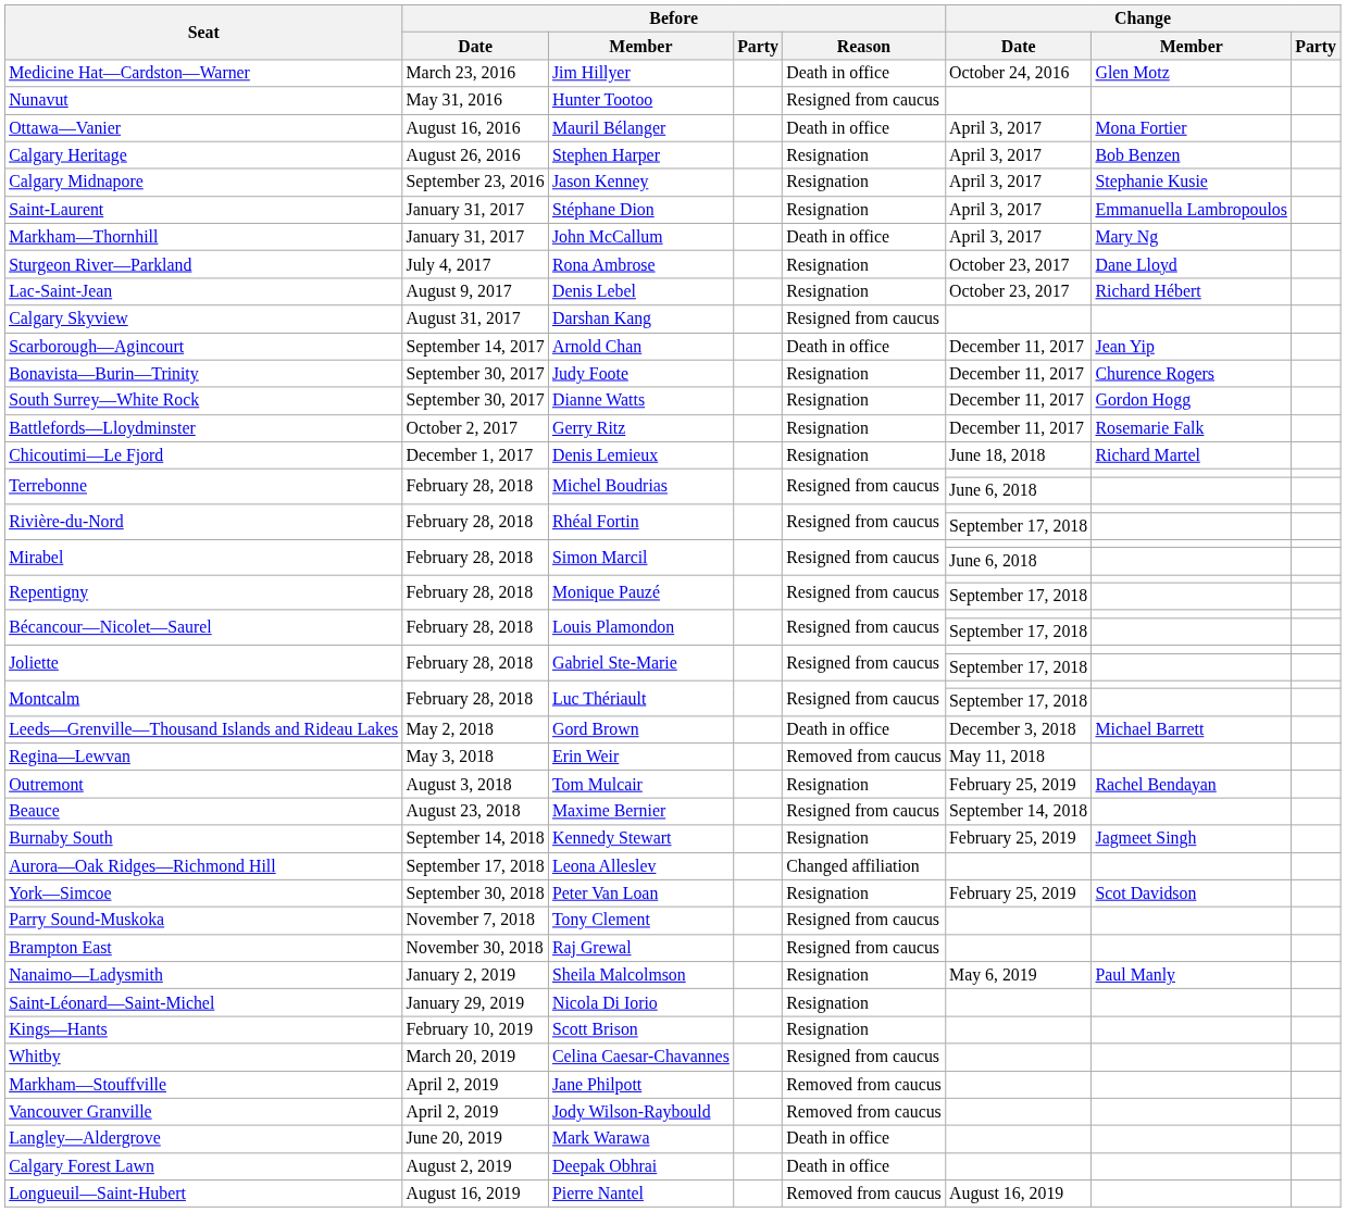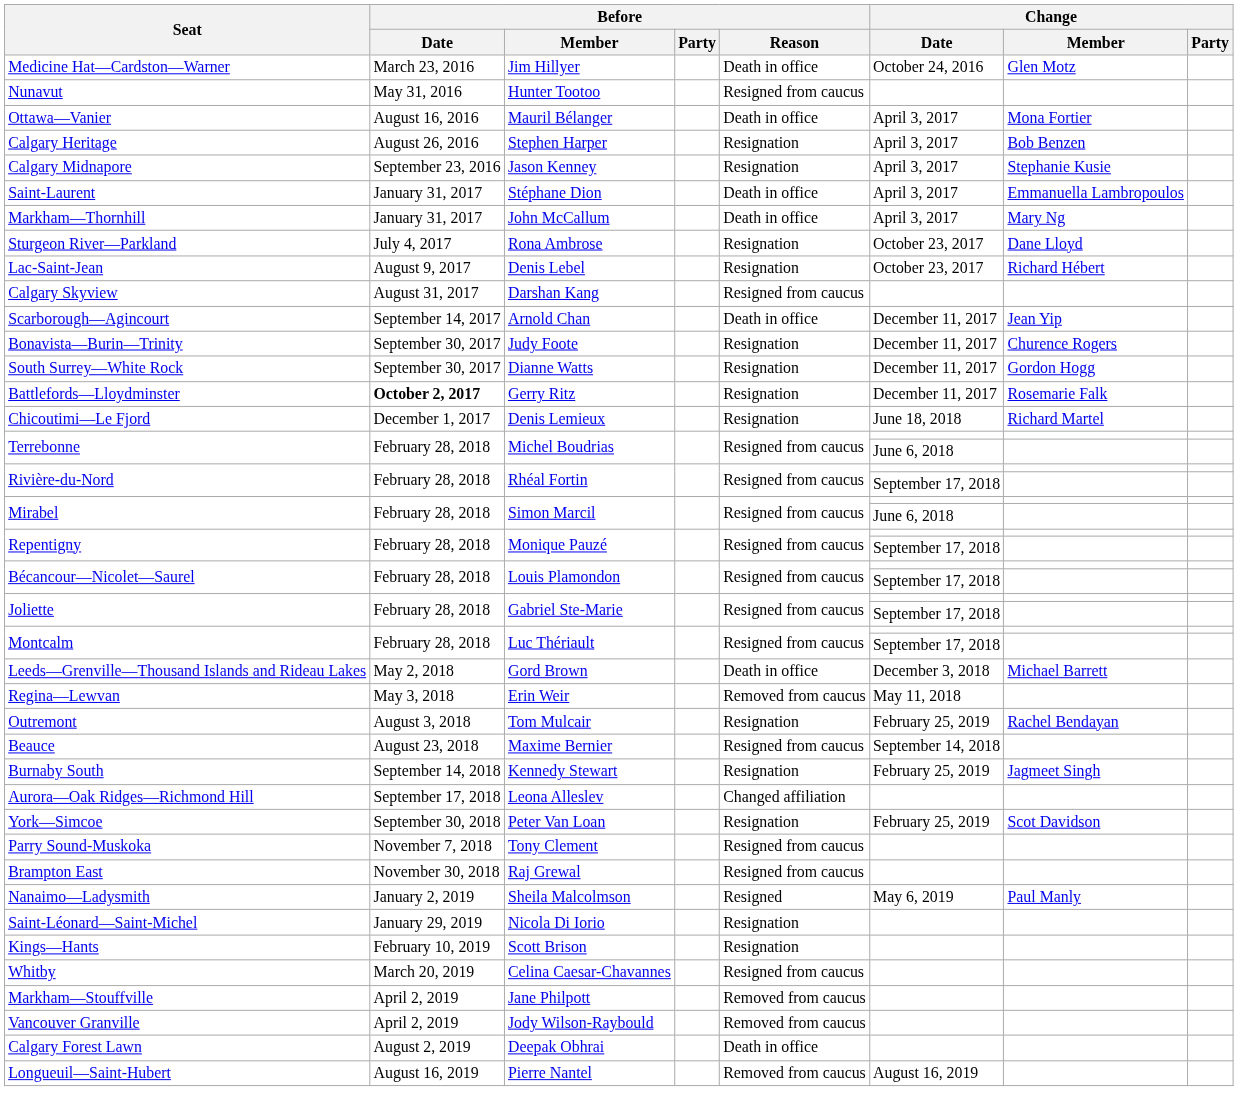 <table class="wikitable" style="border: none; background: none;">
 <tr>
 <th rowspan="2">Seat</th>
 <th colspan="4">Before</th>
 <th colspan="3">Change</th>
 </tr>
 <tr>
 <th>Date</th>
 <th>Member</th>
 <th>Party</th>
 <th>Reason</th>
 <th>Date</th>
 <th>Member</th>
 <th>Party</th>
 </tr>
 <tr>
 <td><a href='#'>Medicine Hat—Cardston—Warner</a></td>
 <td>March 23, 2016</td>
 <td><a href='#'>Jim Hillyer</a></td>
 <td></td>
 <td>Death in office</td>
 <td>October 24, 2016</td>
 <td><a href='#'>Glen Motz</a></td>
 <td></td>
 </tr>
 <tr>
 <td><a href='#'>Nunavut</a></td>
 <td>May 31, 2016</td>
 <td><a href='#'>Hunter Tootoo</a></td>
 <td></td>
 <td>Resigned from caucus</td>
 <td></td>
 <td></td>
 <td></td>
 </tr>
 <tr>
 <td><a href='#'>Ottawa—Vanier</a></td>
 <td>August 16, 2016</td>
 <td><a href='#'>Mauril Bélanger</a></td>
 <td></td>
 <td>Death in office</td>
 <td>April 3, 2017</td>
 <td><a href='#'>Mona Fortier</a></td>
 <td></td>
 </tr>
 <tr>
 <td><a href='#'>Calgary Heritage</a></td>
 <td>August 26, 2016</td>
 <td><a href='#'>Stephen Harper</a></td>
 <td></td>
 <td>Resignation</td>
 <td>April 3, 2017</td>
 <td><a href='#'>Bob Benzen</a></td>
 <td></td>
 </tr>
 <tr>
 <td><a href='#'>Calgary Midnapore</a></td>
 <td>September 23, 2016</td>
 <td><a href='#'>Jason Kenney</a></td>
 <td></td>
 <td>Resignation</td>
 <td>April 3, 2017</td>
 <td><a href='#'>Stephanie Kusie</a></td>
 <td></td>
 </tr>
 <tr>
 <td><a href='#'>Saint-Laurent</a></td>
 <td>January 31, 2017</td>
 <td><a href='#'>Stéphane Dion</a></td>
 <td></td>
-<td>Resignation</td>
+<td>Death in office</td>
 <td>April 3, 2017</td>
 <td><a href='#'>Emmanuella Lambropoulos</a></td>
 <td></td>
 </tr>
 <tr>
 <td><a href='#'>Markham—Thornhill</a></td>
 <td>January 31, 2017</td>
 <td><a href='#'>John McCallum</a></td>
 <td></td>
 <td>Death in office</td>
 <td>April 3, 2017</td>
 <td><a href='#'>Mary Ng</a></td>
 <td></td>
 </tr>
 <tr>
 <td><a href='#'>Sturgeon River—Parkland</a></td>
 <td>July 4, 2017</td>
 <td><a href='#'>Rona Ambrose</a></td>
 <td></td>
 <td>Resignation</td>
 <td>October 23, 2017</td>
 <td><a href='#'>Dane Lloyd</a></td>
 <td></td>
 </tr>
 <tr>
 <td><a href='#'>Lac-Saint-Jean</a></td>
 <td>August 9, 2017</td>
 <td><a href='#'>Denis Lebel</a></td>
 <td></td>
 <td>Resignation</td>
 <td>October 23, 2017</td>
 <td><a href='#'>Richard Hébert</a></td>
 <td></td>
 </tr>
 <tr>
 <td><a href='#'>Calgary Skyview</a></td>
 <td>August 31, 2017</td>
 <td><a href='#'>Darshan Kang</a></td>
 <td></td>
 <td>Resigned from caucus</td>
 <td></td>
 <td></td>
 <td></td>
 </tr>
 <tr>
 <td><a href='#'>Scarborough—Agincourt</a></td>
 <td>September 14, 2017</td>
 <td><a href='#'>Arnold Chan</a></td>
 <td></td>
 <td>Death in office</td>
 <td>December 11, 2017</td>
 <td><a href='#'>Jean Yip</a></td>
 <td></td>
 </tr>
 <tr>
 <td><a href='#'>Bonavista—Burin—Trinity</a></td>
 <td>September 30, 2017</td>
 <td><a href='#'>Judy Foote</a></td>
 <td></td>
 <td>Resignation</td>
 <td>December 11, 2017</td>
 <td><a href='#'>Churence Rogers</a></td>
 <td></td>
 </tr>
 <tr>
 <td><a href='#'>South Surrey—White Rock</a></td>
 <td>September 30, 2017</td>
 <td><a href='#'>Dianne Watts</a></td>
 <td></td>
 <td>Resignation</td>
 <td>December 11, 2017</td>
 <td><a href='#'>Gordon Hogg</a></td>
 <td></td>
 </tr>
 <tr>
 <td><a href='#'>Battlefords—Lloydminster</a></td>
-<td>October 2, 2017</td>
+<td><strong>October 2, 2017</strong></td>
 <td><a href='#'>Gerry Ritz</a></td>
 <td></td>
 <td>Resignation</td>
 <td>December 11, 2017</td>
 <td><a href='#'>Rosemarie Falk</a></td>
 <td></td>
 </tr>
 <tr>
 <td><a href='#'>Chicoutimi—Le Fjord</a></td>
 <td>December 1, 2017</td>
 <td><a href='#'>Denis Lemieux</a></td>
 <td></td>
 <td>Resignation</td>
 <td>June 18, 2018</td>
 <td><a href='#'>Richard Martel</a></td>
 <td></td>
 </tr>
 <tr>
 <td rowspan="2"><a href='#'>Terrebonne</a></td>
 <td rowspan="2">February 28, 2018</td>
 <td rowspan="2"><a href='#'>Michel Boudrias</a></td>
 <td rowspan="2"></td>
 <td rowspan="2">Resigned from caucus</td>
 <td></td>
 <td></td>
 <td></td>
 </tr>
 <tr>
 <td>June 6, 2018</td>
 <td></td>
 <td></td>
 </tr>
 <tr>
 <td rowspan="2"><a href='#'>Rivière-du-Nord</a></td>
 <td rowspan="2">February 28, 2018</td>
 <td rowspan="2"><a href='#'>Rhéal Fortin</a></td>
 <td rowspan="2"></td>
 <td rowspan="2">Resigned from caucus</td>
 <td></td>
 <td></td>
 <td></td>
 </tr>
 <tr>
 <td>September 17, 2018</td>
 <td></td>
 <td></td>
 </tr>
 <tr>
 <td rowspan="2"><a href='#'>Mirabel</a></td>
 <td rowspan="2">February 28, 2018</td>
 <td rowspan="2"><a href='#'>Simon Marcil</a></td>
 <td rowspan="2"></td>
 <td rowspan="2">Resigned from caucus</td>
 <td></td>
 <td></td>
 <td></td>
 </tr>
 <tr>
 <td>June 6, 2018</td>
 <td></td>
 <td></td>
 </tr>
 <tr>
 <td rowspan="2"><a href='#'>Repentigny</a></td>
 <td rowspan="2">February 28, 2018</td>
 <td rowspan="2"><a href='#'>Monique Pauzé</a></td>
 <td rowspan="2"></td>
 <td rowspan="2">Resigned from caucus</td>
 <td></td>
 <td></td>
 <td></td>
 </tr>
 <tr>
 <td>September 17, 2018</td>
 <td></td>
 <td></td>
 </tr>
 <tr>
 <td rowspan="2"><a href='#'>Bécancour—Nicolet—Saurel</a></td>
 <td rowspan="2">February 28, 2018</td>
 <td rowspan="2"><a href='#'>Louis Plamondon</a></td>
 <td rowspan="2"></td>
 <td rowspan="2">Resigned from caucus</td>
 <td></td>
 <td></td>
 <td></td>
 </tr>
 <tr>
 <td>September 17, 2018</td>
 <td></td>
 <td></td>
 </tr>
 <tr>
 <td rowspan="2"><a href='#'>Joliette</a></td>
 <td rowspan="2">February 28, 2018</td>
 <td rowspan="2"><a href='#'>Gabriel Ste-Marie</a></td>
 <td rowspan="2"></td>
 <td rowspan="2">Resigned from caucus</td>
 <td></td>
 <td></td>
 <td></td>
 </tr>
 <tr>
 <td>September 17, 2018</td>
 <td></td>
 <td></td>
 </tr>
 <tr>
 <td rowspan="2"><a href='#'>Montcalm</a></td>
 <td rowspan="2">February 28, 2018</td>
 <td rowspan="2"><a href='#'>Luc Thériault</a></td>
 <td rowspan="2"></td>
 <td rowspan="2">Resigned from caucus</td>
 <td></td>
 <td></td>
 <td></td>
 </tr>
 <tr>
 <td>September 17, 2018</td>
 <td></td>
 <td></td>
 </tr>
 <tr>
 <td><a href='#'>Leeds—Grenville—Thousand Islands and Rideau Lakes</a></td>
 <td>May 2, 2018</td>
 <td><a href='#'>Gord Brown</a></td>
 <td></td>
 <td>Death in office</td>
 <td>December 3, 2018</td>
 <td><a href='#'>Michael Barrett</a></td>
 <td></td>
 </tr>
 <tr>
 <td><a href='#'>Regina—Lewvan</a></td>
 <td>May 3, 2018</td>
 <td><a href='#'>Erin Weir</a></td>
 <td></td>
 <td>Removed from caucus</td>
 <td>May 11, 2018</td>
 <td></td>
 <td></td>
 </tr>
 <tr>
 <td><a href='#'>Outremont</a></td>
 <td>August 3, 2018</td>
 <td><a href='#'>Tom Mulcair</a></td>
 <td></td>
 <td>Resignation</td>
 <td>February 25, 2019</td>
 <td><a href='#'>Rachel Bendayan</a></td>
 <td></td>
 </tr>
 <tr>
 <td><a href='#'>Beauce</a></td>
 <td>August 23, 2018</td>
 <td><a href='#'>Maxime Bernier</a></td>
 <td></td>
 <td>Resigned from caucus</td>
 <td>September 14, 2018</td>
 <td></td>
 <td></td>
 </tr>
 <tr>
 <td><a href='#'>Burnaby South</a></td>
 <td>September 14, 2018</td>
 <td><a href='#'>Kennedy Stewart</a></td>
 <td></td>
 <td>Resignation</td>
 <td>February 25, 2019</td>
 <td><a href='#'>Jagmeet Singh</a></td>
 <td></td>
 </tr>
 <tr>
 <td><a href='#'>Aurora—Oak Ridges—Richmond Hill</a></td>
 <td>September 17, 2018</td>
 <td><a href='#'>Leona Alleslev</a></td>
 <td></td>
 <td>Changed affiliation</td>
 <td></td>
 <td></td>
 <td></td>
 </tr>
 <tr>
 <td><a href='#'>York—Simcoe</a></td>
 <td>September 30, 2018</td>
 <td><a href='#'>Peter Van Loan</a></td>
 <td></td>
 <td>Resignation</td>
 <td>February 25, 2019</td>
 <td><a href='#'>Scot Davidson</a></td>
 <td></td>
 </tr>
 <tr>
 <td><a href='#'>Parry Sound-Muskoka</a></td>
 <td>November 7, 2018</td>
 <td><a href='#'>Tony Clement</a></td>
 <td></td>
 <td>Resigned from caucus</td>
 <td></td>
 <td></td>
 <td></td>
 </tr>
 <tr>
 <td><a href='#'>Brampton East</a></td>
 <td>November 30, 2018</td>
 <td><a href='#'>Raj Grewal</a></td>
 <td></td>
 <td>Resigned from caucus</td>
 <td></td>
 <td></td>
 <td></td>
 </tr>
 <tr>
 <td><a href='#'>Nanaimo—Ladysmith</a></td>
 <td>January 2, 2019</td>
 <td><a href='#'>Sheila Malcolmson</a></td>
 <td></td>
-<td>Resignation</td>
+<td>Resigned</td>
 <td>May 6, 2019</td>
 <td><a href='#'>Paul Manly</a></td>
 <td></td>
 </tr>
 <tr>
 <td><a href='#'>Saint-Léonard—Saint-Michel</a></td>
 <td>January 29, 2019</td>
 <td><a href='#'>Nicola Di Iorio</a></td>
 <td></td>
 <td>Resignation</td>
 <td></td>
 <td></td>
 <td></td>
 </tr>
 <tr>
 <td><a href='#'>Kings—Hants</a></td>
 <td>February 10, 2019</td>
 <td><a href='#'>Scott Brison</a></td>
 <td></td>
 <td>Resignation</td>
 <td></td>
 <td></td>
 <td></td>
 </tr>
 <tr>
 <td><a href='#'>Whitby</a></td>
 <td>March 20, 2019</td>
 <td><a href='#'>Celina Caesar-Chavannes</a></td>
 <td></td>
 <td>Resigned from caucus</td>
 <td></td>
 <td></td>
 <td></td>
 </tr>
 <tr>
 <td><a href='#'>Markham—Stouffville</a></td>
 <td>April 2, 2019</td>
 <td><a href='#'>Jane Philpott</a></td>
 <td></td>
 <td>Removed from caucus</td>
 <td></td>
 <td></td>
 <td></td>
 </tr>
 <tr>
 <td><a href='#'>Vancouver Granville</a></td>
 <td>April 2, 2019</td>
 <td><a href='#'>Jody Wilson-Raybould</a></td>
 <td></td>
 <td>Removed from caucus</td>
 <td></td>
 <td></td>
 <td></td>
 </tr>
 <tr>
-<td><a href='#'>Langley—Aldergrove</a></td>
-<td>June 20, 2019</td>
-<td><a href='#'>Mark Warawa</a></td>
-<td></td>
-<td>Death in office</td>
-<td></td>
-<td></td>
-<td></td>
-</tr>
-<tr>
 <td><a href='#'>Calgary Forest Lawn</a></td>
 <td>August 2, 2019</td>
 <td><a href='#'>Deepak Obhrai</a></td>
 <td></td>
 <td>Death in office</td>
 <td></td>
 <td></td>
 <td></td>
 </tr>
 <tr>
 <td><a href='#'>Longueuil—Saint-Hubert</a></td>
 <td>August 16, 2019</td>
 <td><a href='#'>Pierre Nantel</a></td>
 <td></td>
 <td>Removed from caucus</td>
 <td>August 16, 2019</td>
 <td></td>
 <td></td>
 </tr>
 </table>
